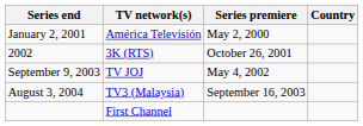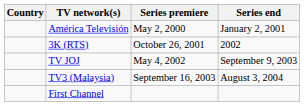 <table class="wikitable">
 <tr>
-<th>Series end</th>
+<th>Country</th>
 <th>TV network(s)</th>
 <th>Series premiere</th>
-<th>Country</th>
+<th>Series end</th>
 </tr>
 <tr>
-<td>January 2, 2001</td>
+<td></td>
 <td><a href='#'>América Televisión</a></td>
 <td>May 2, 2000</td>
-<td></td>
+<td>January 2, 2001</td>
 </tr>
 <tr>
-<td>2002</td>
+<td></td>
 <td><a href='#'>3K (RTS)</a></td>
 <td>October 26, 2001</td>
-<td></td>
+<td>2002</td>
 </tr>
 <tr>
-<td>September 9, 2003</td>
+<td></td>
 <td><a href='#'>TV JOJ</a></td>
 <td>May 4, 2002</td>
-<td></td>
+<td>September 9, 2003</td>
 </tr>
 <tr>
-<td>August 3, 2004</td>
+<td></td>
 <td><a href='#'>TV3 (Malaysia)</a></td>
 <td>September 16, 2003</td>
-<td></td>
+<td>August 3, 2004</td>
 </tr>
 <tr>
 <td></td>
 <td><a href='#'>First Channel</a></td>
 <td></td>
 <td></td>
 </tr>
 </table>
